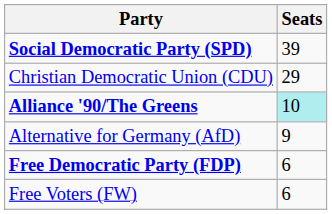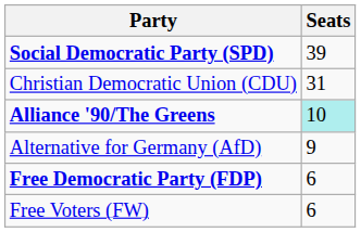 <table class="wikitable">
 <tr>
 <th>Party</th>
 <th>Seats</th>
 </tr>
 <tr>
 <td><a href='#'><strong>Social Democratic Party (SPD)</strong></a></td>
 <td>39</td>
 </tr>
 <tr>
 <td><a href='#'>Christian Democratic Union (CDU)</a></td>
-<td>29</td>
+<td>31</td>
 </tr>
 <tr>
 <td><strong><a href='#'>Alliance '90/The Greens</a></strong></td>
 <td style="background: paleturquoise;">10</td>
 </tr>
 <tr>
 <td><a href='#'>Alternative for Germany (AfD)</a></td>
 <td>9</td>
 </tr>
 <tr>
 <td><a href='#'><strong>Free Democratic Party (FDP)</strong></a></td>
 <td>6</td>
 </tr>
 <tr>
 <td><a href='#'>Free Voters (FW)</a></td>
 <td>6</td>
 </tr>
 </table>
